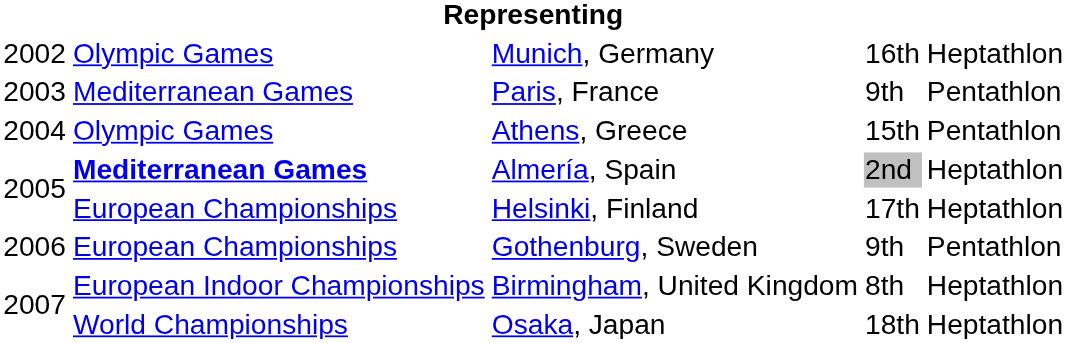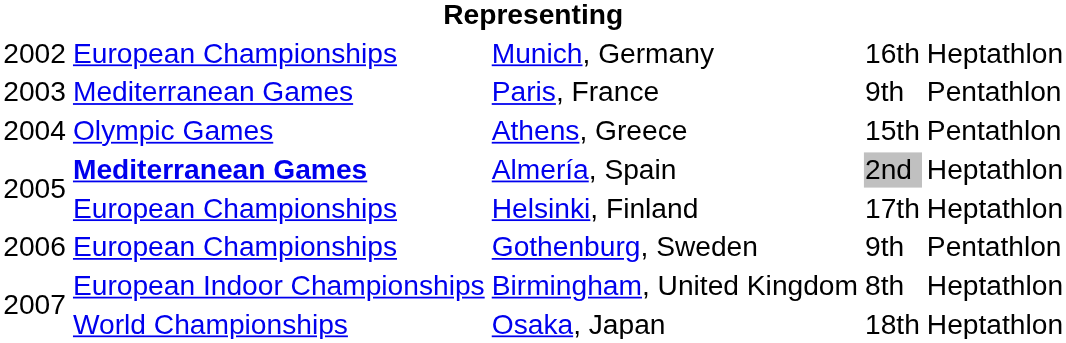 <table>
 <tr>
 <th colspan="5">Representing </th>
 </tr>
 <tr>
 <td>2002</td>
-<td><a href='#'>Olympic Games</a></td>
+<td><a href='#'>European Championships</a></td>
 <td><a href='#'>Munich</a>, Germany</td>
 <td>16th</td>
 <td>Heptathlon</td>
 </tr>
 <tr>
 <td>2003</td>
 <td><a href='#'>Mediterranean Games</a></td>
 <td><a href='#'>Paris</a>, France</td>
 <td>9th</td>
 <td>Pentathlon</td>
 </tr>
 <tr>
 <td>2004</td>
 <td><a href='#'>Olympic Games</a></td>
 <td><a href='#'>Athens</a>, Greece</td>
 <td>15th</td>
 <td>Pentathlon</td>
 </tr>
 <tr>
 <td rowspan=2>2005</td>
 <td><strong><a href='#'>Mediterranean Games</a></strong></td>
 <td><a href='#'>Almería</a>, Spain</td>
 <td bgcolor="silver">2nd</td>
 <td>Heptathlon</td>
 </tr>
 <tr>
 <td><a href='#'>European Championships</a></td>
 <td><a href='#'>Helsinki</a>, Finland</td>
 <td>17th</td>
 <td>Heptathlon</td>
 </tr>
 <tr>
 <td>2006</td>
 <td><a href='#'>European Championships</a></td>
 <td><a href='#'>Gothenburg</a>, Sweden</td>
 <td>9th</td>
 <td>Pentathlon</td>
 </tr>
 <tr>
 <td rowspan=2>2007</td>
 <td><a href='#'>European Indoor Championships</a></td>
 <td><a href='#'>Birmingham</a>, United Kingdom</td>
 <td>8th</td>
 <td>Heptathlon</td>
 </tr>
 <tr>
 <td><a href='#'>World Championships</a></td>
 <td><a href='#'>Osaka</a>, Japan</td>
 <td>18th</td>
 <td>Heptathlon</td>
 </tr>
 </table>
